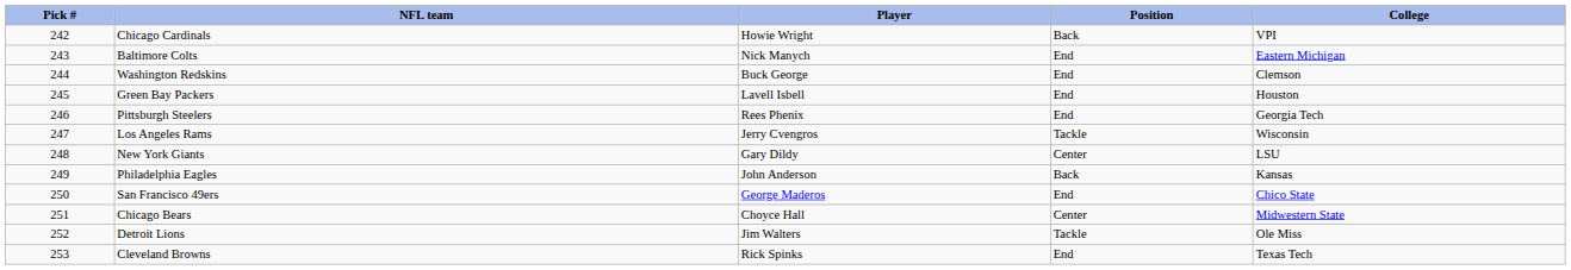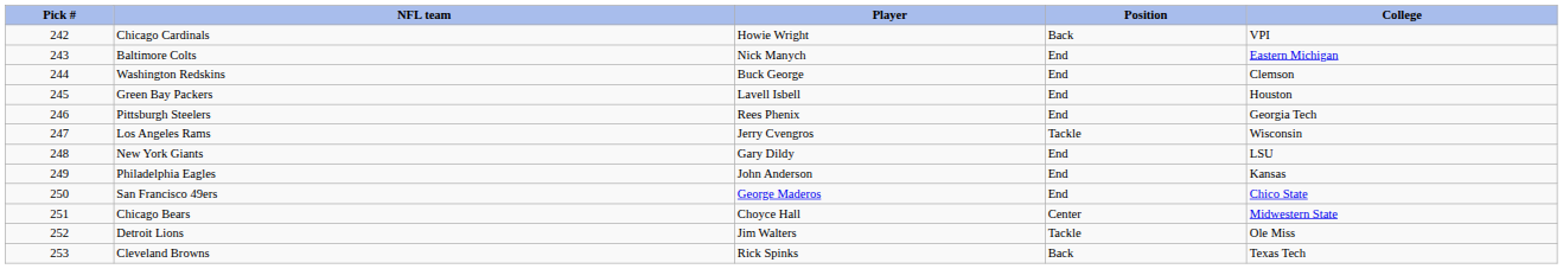 <table class="wikitable sortable sortable" style="width: 100%">
 <tr>
 <th style="background:#A8BDEC;" width=7%>Pick #</th>
 <th width=40% style="background:#A8BDEC;">NFL team</th>
 <th width=20% style="background:#A8BDEC;">Player</th>
 <th width=13% style="background:#A8BDEC;">Position</th>
 <th style="background:#A8BDEC;">College</th>
 </tr>
 <tr>
 <td align=center>242</td>
 <td>Chicago Cardinals</td>
 <td>Howie Wright</td>
 <td>Back</td>
 <td>VPI</td>
 </tr>
 <tr>
 <td align=center>243</td>
 <td>Baltimore Colts</td>
 <td>Nick Manych</td>
 <td>End</td>
 <td><a href='#'>Eastern Michigan</a></td>
 </tr>
 <tr>
 <td align=center>244</td>
 <td>Washington Redskins</td>
 <td>Buck George</td>
 <td>End</td>
 <td>Clemson</td>
 </tr>
 <tr>
 <td align=center>245</td>
 <td>Green Bay Packers</td>
 <td>Lavell Isbell</td>
 <td>End</td>
 <td>Houston</td>
 </tr>
 <tr>
 <td align=center>246</td>
 <td>Pittsburgh Steelers</td>
 <td>Rees Phenix</td>
 <td>End</td>
 <td>Georgia Tech</td>
 </tr>
 <tr>
 <td align=center>247</td>
 <td>Los Angeles Rams</td>
 <td>Jerry Cvengros</td>
 <td>Tackle</td>
 <td>Wisconsin</td>
 </tr>
 <tr>
 <td align=center>248</td>
 <td>New York Giants</td>
 <td>Gary Dildy</td>
-<td>Center</td>
+<td>End</td>
 <td>LSU</td>
 </tr>
 <tr>
 <td align=center>249</td>
 <td>Philadelphia Eagles</td>
 <td>John Anderson</td>
-<td>Back</td>
+<td>End</td>
 <td>Kansas</td>
 </tr>
 <tr>
 <td align=center>250</td>
 <td>San Francisco 49ers</td>
 <td><a href='#'>George Maderos</a></td>
 <td>End</td>
 <td><a href='#'>Chico State</a></td>
 </tr>
 <tr>
 <td align=center>251</td>
 <td>Chicago Bears</td>
 <td>Choyce Hall</td>
 <td>Center</td>
 <td><a href='#'>Midwestern State</a></td>
 </tr>
 <tr>
 <td align=center>252</td>
 <td>Detroit Lions</td>
 <td>Jim Walters</td>
 <td>Tackle</td>
 <td>Ole Miss</td>
 </tr>
 <tr>
 <td align=center>253</td>
 <td>Cleveland Browns</td>
 <td>Rick Spinks</td>
-<td>End</td>
+<td>Back</td>
 <td>Texas Tech</td>
 </tr>
 </table>
